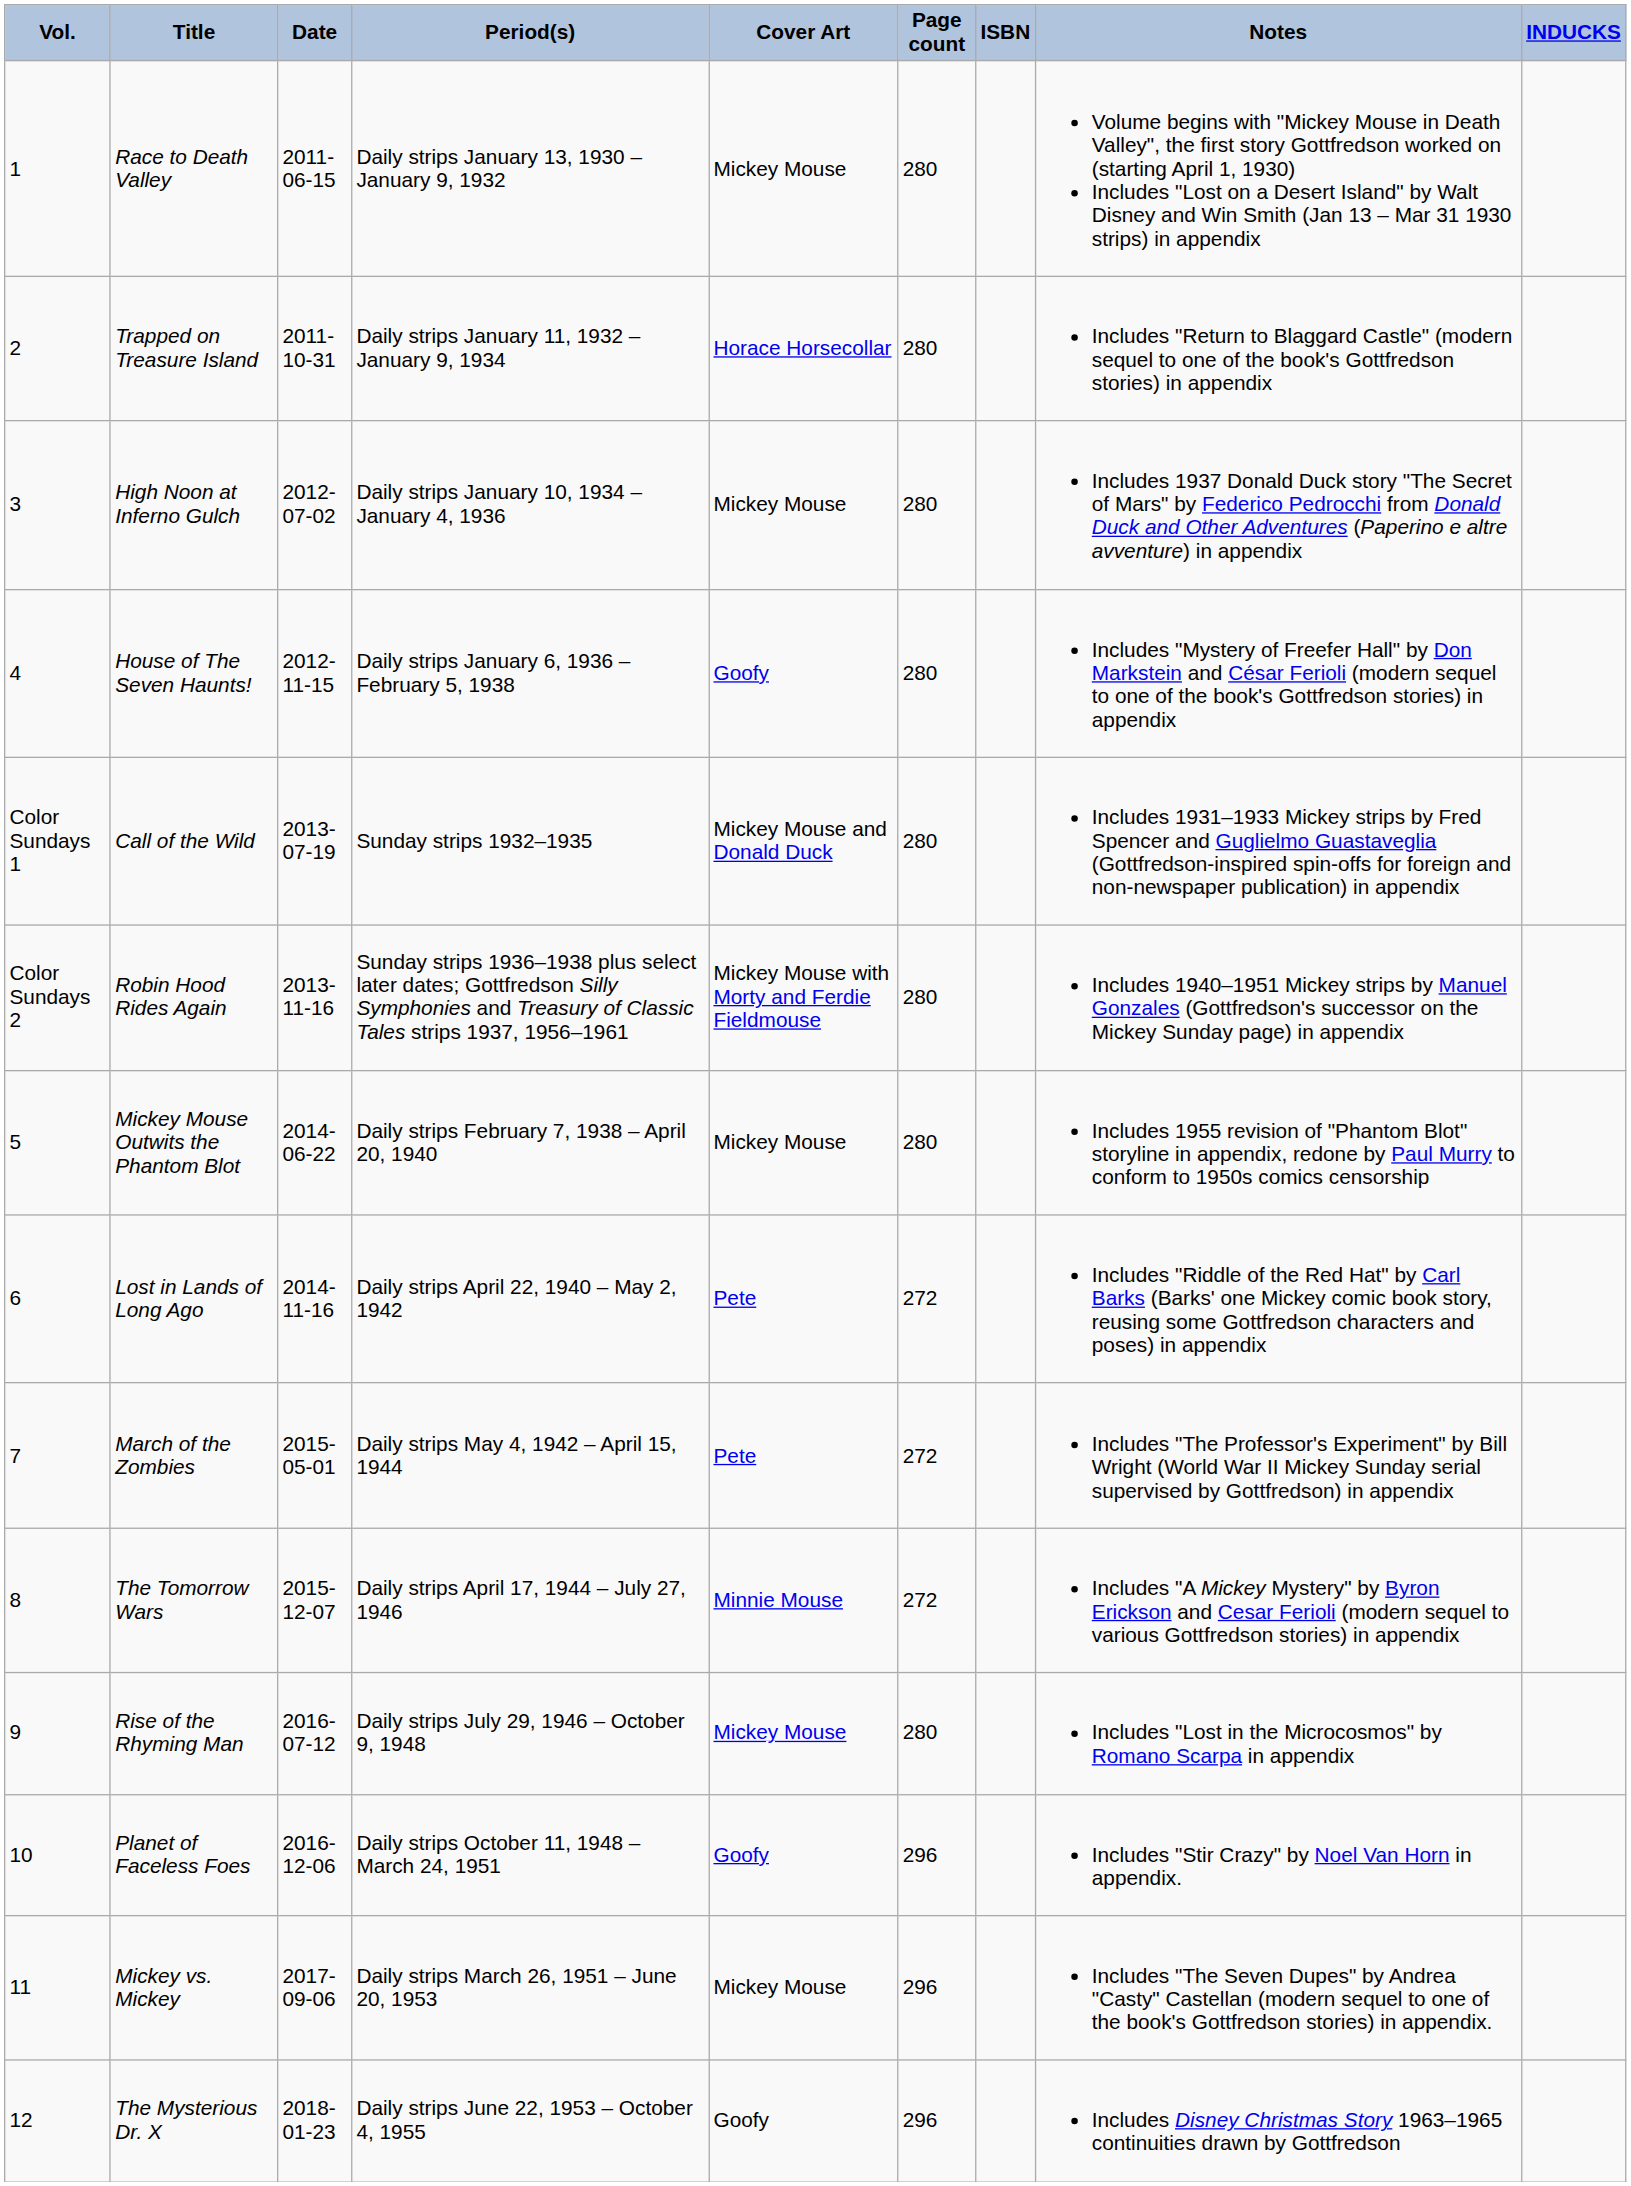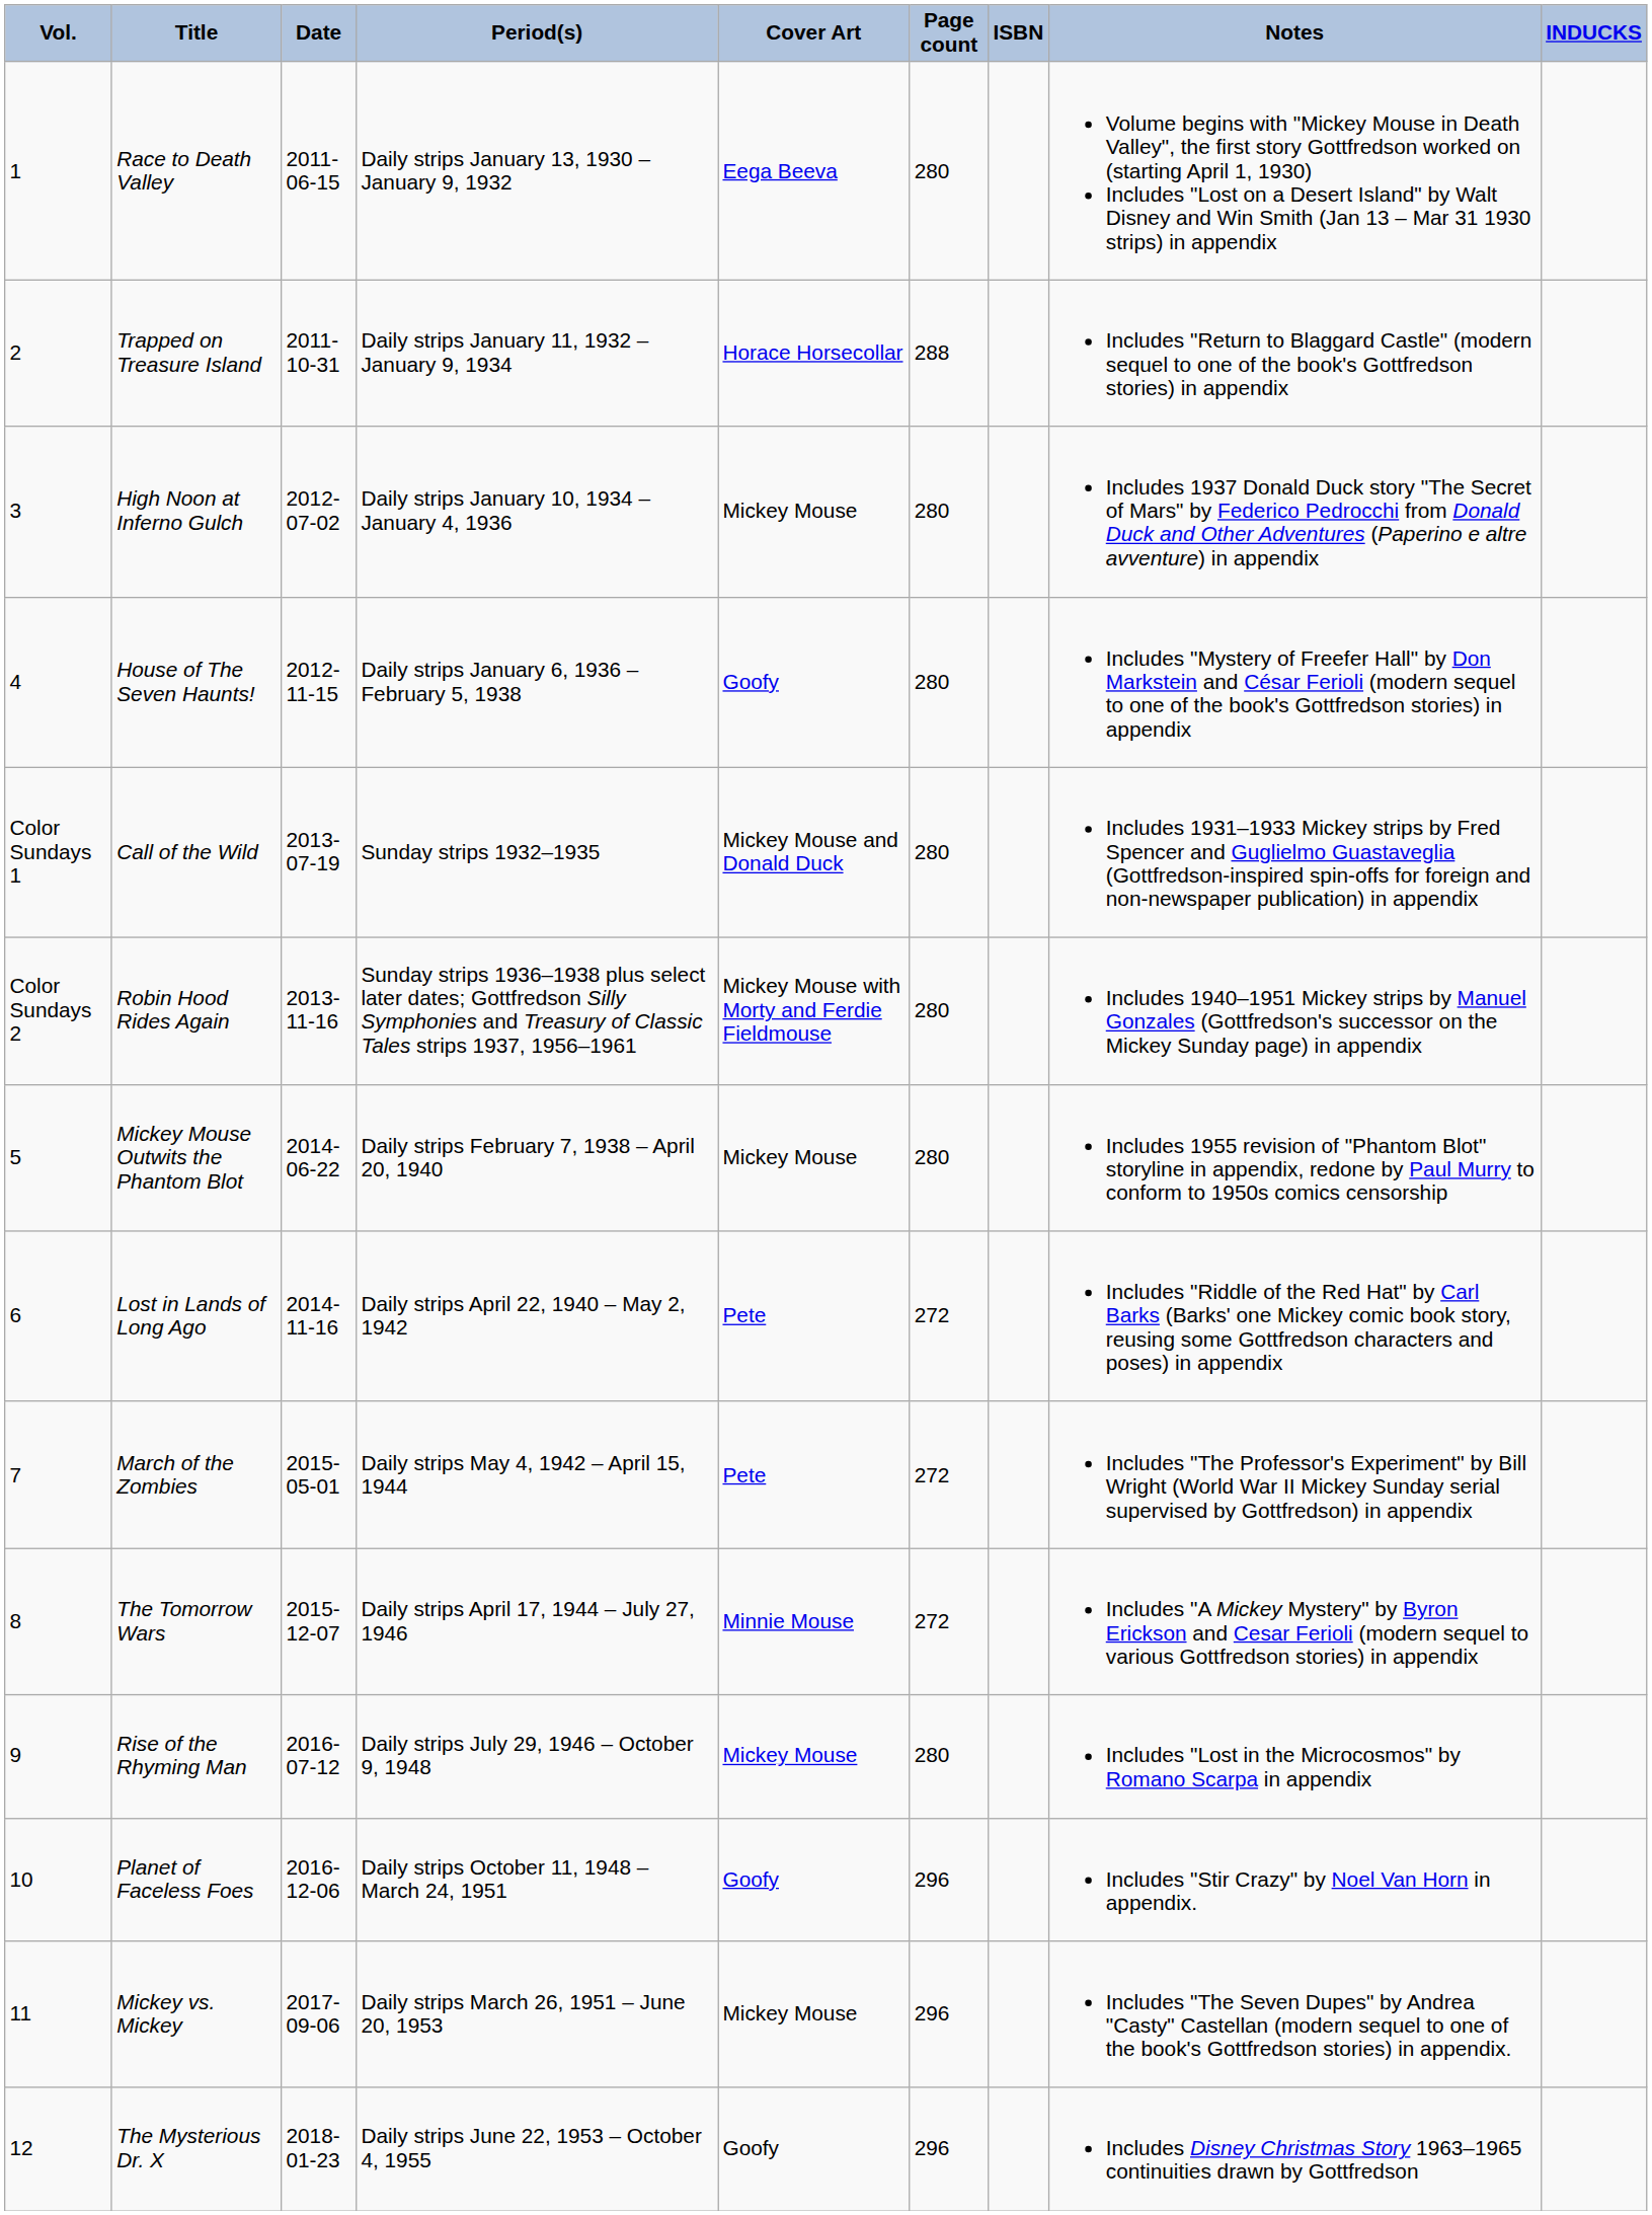 <table class="wikitable">
 <tr>
 <th style="background:#B0C4DE;">Vol.</th>
 <th style="background:#B0C4DE;">Title</th>
 <th style="background:#B0C4DE;">Date</th>
 <th style="background:#B0C4DE;">Period(s)</th>
 <th style="background:#B0C4DE;">Cover Art</th>
 <th style="background:#B0C4DE;">Page count</th>
 <th style="background:#B0C4DE;">ISBN</th>
 <th style="background:#B0C4DE;">Notes</th>
 <th style="background:#B0C4DE;"><a href='#'>INDUCKS</a></th>
 </tr>
 <tr>
 <td>1</td>
 <td><em>Race to Death Valley</em></td>
 <td>2011-06-15</td>
 <td>Daily strips January 13, 1930 – January 9, 1932</td>
-<td>Mickey Mouse</td>
+<td><a href='#'>Eega Beeva</a></td>
 <td>280</td>
 <td></td>
 <td><br><ul><li>Volume begins with "Mickey Mouse in Death Valley", the first story Gottfredson worked on (starting April 1, 1930)</li><li>Includes "Lost on a Desert Island" by Walt Disney and Win Smith (Jan 13 – Mar 31 1930 strips) in appendix</li></ul></td>
 <td></td>
 </tr>
 <tr>
 <td>2</td>
 <td><em>Trapped on Treasure Island</em></td>
 <td>2011-10-31</td>
 <td>Daily strips January 11, 1932 – January 9, 1934</td>
 <td><a href='#'>Horace Horsecollar</a></td>
-<td>280</td>
+<td>288</td>
 <td></td>
 <td><br><ul><li>Includes "Return to Blaggard Castle" (modern sequel to one of the book's Gottfredson stories) in appendix</li></ul></td>
 <td></td>
 </tr>
 <tr>
 <td>3</td>
 <td><em>High Noon at Inferno Gulch</em></td>
 <td>2012-07-02</td>
 <td>Daily strips January 10, 1934 – January 4, 1936</td>
 <td>Mickey Mouse</td>
 <td>280</td>
 <td></td>
 <td><br><ul><li>Includes 1937 Donald Duck story "The Secret of Mars" by <a href='#'>Federico Pedrocchi</a> from <em><a href='#'>Donald Duck and Other Adventures</a></em> (<em>Paperino e altre avventure</em>) in appendix</li></ul></td>
 <td></td>
 </tr>
 <tr>
 <td>4</td>
 <td><em>House of The Seven Haunts!</em></td>
 <td>2012-11-15</td>
 <td>Daily strips January 6, 1936 – February 5, 1938</td>
 <td><a href='#'>Goofy</a></td>
 <td>280</td>
 <td></td>
 <td><br><ul><li>Includes "Mystery of Freefer Hall" by <a href='#'>Don Markstein</a> and <a href='#'>César Ferioli</a> (modern sequel to one of the book's Gottfredson stories) in appendix</li></ul></td>
 <td></td>
 </tr>
 <tr>
 <td>Color Sundays 1</td>
 <td><em>Call of the Wild</em></td>
 <td>2013-07-19</td>
 <td>Sunday strips 1932–1935</td>
 <td>Mickey Mouse and <a href='#'>Donald Duck</a></td>
 <td>280</td>
 <td></td>
 <td><br><ul><li>Includes 1931–1933 Mickey strips by Fred Spencer and <a href='#'>Guglielmo Guastaveglia</a> (Gottfredson-inspired spin-offs for foreign and non-newspaper publication) in appendix</li></ul></td>
 <td></td>
 </tr>
 <tr>
 <td>Color Sundays 2</td>
 <td><em>Robin Hood Rides Again</em></td>
 <td>2013-11-16</td>
 <td>Sunday strips 1936–1938 plus select later dates; Gottfredson <em>Silly Symphonies</em> and <em>Treasury of Classic Tales</em> strips 1937, 1956–1961</td>
 <td>Mickey Mouse with <a href='#'>Morty and Ferdie Fieldmouse</a></td>
 <td>280</td>
 <td></td>
 <td><br><ul><li>Includes 1940–1951 Mickey strips by <a href='#'>Manuel Gonzales</a> (Gottfredson's successor on the Mickey Sunday page) in appendix</li></ul></td>
 <td></td>
 </tr>
 <tr>
 <td>5</td>
 <td><em>Mickey Mouse Outwits the Phantom Blot</em></td>
 <td>2014-06-22</td>
 <td>Daily strips February 7, 1938 – April 20, 1940</td>
 <td>Mickey Mouse</td>
 <td>280</td>
 <td></td>
 <td><br><ul><li>Includes 1955 revision of "Phantom Blot" storyline in appendix, redone by <a href='#'>Paul Murry</a> to conform to 1950s comics censorship</li></ul></td>
 <td></td>
 </tr>
 <tr>
 <td>6</td>
 <td><em>Lost in Lands of Long Ago</em></td>
 <td>2014-11-16</td>
 <td>Daily strips April 22, 1940 – May 2, 1942</td>
 <td><a href='#'>Pete</a></td>
 <td>272</td>
 <td></td>
 <td><br><ul><li>Includes "Riddle of the Red Hat" by <a href='#'>Carl Barks</a> (Barks' one Mickey comic book story, reusing some Gottfredson characters and poses) in appendix</li></ul></td>
 <td></td>
 </tr>
 <tr>
 <td>7</td>
 <td><em>March of the Zombies</em></td>
 <td>2015-05-01</td>
 <td>Daily strips May 4, 1942 – April 15, 1944</td>
 <td><a href='#'>Pete</a></td>
 <td>272</td>
 <td></td>
 <td><br><ul><li>Includes "The Professor's Experiment" by Bill Wright (World War II Mickey Sunday serial supervised by Gottfredson) in appendix</li></ul></td>
 <td></td>
 </tr>
 <tr>
 <td>8</td>
 <td><em>The Tomorrow Wars</em></td>
 <td>2015-12-07</td>
 <td>Daily strips April 17, 1944 – July 27, 1946</td>
 <td><a href='#'>Minnie Mouse</a></td>
 <td>272</td>
 <td></td>
 <td><br><ul><li>Includes "A <em>Mickey</em> Mystery" by <a href='#'>Byron Erickson</a> and <a href='#'>Cesar Ferioli</a> (modern sequel to various Gottfredson stories) in appendix</li></ul></td>
 <td></td>
 </tr>
 <tr>
 <td>9</td>
 <td><em>Rise of the Rhyming Man</em></td>
 <td>2016-07-12</td>
 <td>Daily strips July 29, 1946 – October 9, 1948</td>
 <td><a href='#'>Mickey Mouse</a></td>
 <td>280</td>
 <td></td>
 <td><br><ul><li>Includes "Lost in the Microcosmos" by <a href='#'>Romano Scarpa</a> in appendix</li></ul></td>
 <td></td>
 </tr>
 <tr>
 <td>10</td>
 <td><em>Planet of Faceless Foes</em></td>
 <td>2016-12-06</td>
 <td>Daily strips October 11, 1948 – March 24, 1951</td>
 <td><a href='#'>Goofy</a></td>
 <td>296</td>
 <td></td>
 <td><br><ul><li>Includes "Stir Crazy" by <a href='#'>Noel Van Horn</a> in appendix.</li></ul></td>
 <td></td>
 </tr>
 <tr>
 <td>11</td>
 <td><em>Mickey vs. Mickey</em></td>
 <td>2017-09-06</td>
 <td>Daily strips March 26, 1951 – June 20, 1953</td>
 <td>Mickey Mouse</td>
 <td>296</td>
 <td></td>
 <td><br><ul><li>Includes "The Seven Dupes" by Andrea "Casty" Castellan (modern sequel to one of the book's Gottfredson stories) in appendix.</li></ul></td>
 <td></td>
 </tr>
 <tr>
 <td>12</td>
 <td><em>The Mysterious Dr. X</em></td>
 <td>2018-01-23</td>
 <td>Daily strips June 22, 1953 – October 4, 1955</td>
 <td>Goofy</td>
 <td>296</td>
 <td></td>
 <td><br><ul><li>Includes <em><a href='#'>Disney Christmas Story</a></em> 1963–1965 continuities drawn by Gottfredson</li></ul></td>
 <td></td>
 </tr>
 </table>
